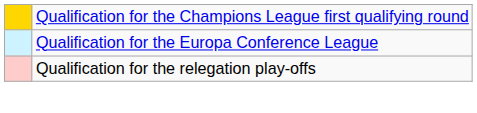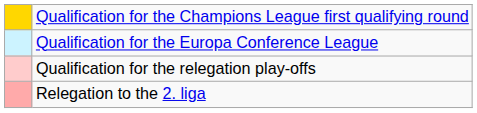 <table class="wikitable">
 <tr>
 <td style="width:20px; background:gold;"></td>
 <td><a href='#'>Qualification for the Champions League first qualifying round</a></td>
 </tr>
 <tr>
 <td style="width:20px; background:#CCF3FF;"></td>
 <td><a href='#'>Qualification for the Europa Conference League</a></td>
 </tr>
 <tr>
 <td style="width:20px; background:#FFCCCC;"></td>
 <td>Qualification for the relegation play-offs</td>
 </tr>
+<tr>
+<td style="width:20px; background:#FFAAAA;"></td>
+<td>Relegation to the <a href='#'>2. liga</a></td>
+</tr>
 </table>
